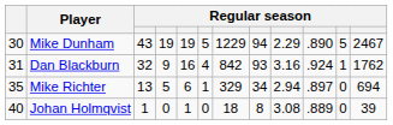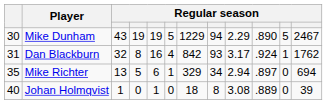 <table class="wikitable plainrowheaders" style="text-align:center;">
 <tr>
 <th scope="col" rowspan="2"></th>
 <th scope="col" rowspan="2">Player</th>
 <th scope=colgroup colspan=10>Regular season</th>
 </tr>
 <tr>
 <th scope="col"></th>
 <th scope="col"></th>
 <th scope="col"></th>
 <th scope="col"></th>
 <th scope="col"></th>
 <th scope="col"></th>
 <th scope="col"></th>
 <th scope="col"></th>
 <th scope="col"></th>
 <th scope="col"></th>
 </tr>
 <tr>
 <td scope="row">30</td>
 <td align="left"><a href='#'>Mike Dunham</a></td>
 <td>43</td>
 <td>19</td>
 <td>19</td>
 <td>5</td>
 <td>1229</td>
 <td>94</td>
 <td>2.29</td>
 <td>.890</td>
 <td>5</td>
 <td>2467</td>
 </tr>
 <tr>
 <td scope="row">31</td>
 <td align="left"><a href='#'>Dan Blackburn</a></td>
 <td>32</td>
-<td>9</td>
+<td>8</td>
 <td>16</td>
 <td>4</td>
 <td>842</td>
 <td>93</td>
-<td>3.16</td>
+<td>3.17</td>
 <td>.924</td>
 <td>1</td>
 <td>1762</td>
 </tr>
 <tr>
 <td scope="row">35</td>
 <td align="left"><a href='#'>Mike Richter</a></td>
 <td>13</td>
 <td>5</td>
 <td>6</td>
 <td>1</td>
 <td>329</td>
 <td>34</td>
 <td>2.94</td>
 <td>.897</td>
 <td>0</td>
 <td>694</td>
 </tr>
 <tr>
 <td scope="row">40</td>
 <td align="left"><a href='#'>Johan Holmqvist</a></td>
 <td>1</td>
 <td>0</td>
 <td>1</td>
 <td>0</td>
 <td>18</td>
 <td>8</td>
 <td>3.08</td>
 <td>.889</td>
 <td>0</td>
 <td>39</td>
 </tr>
 </table>
